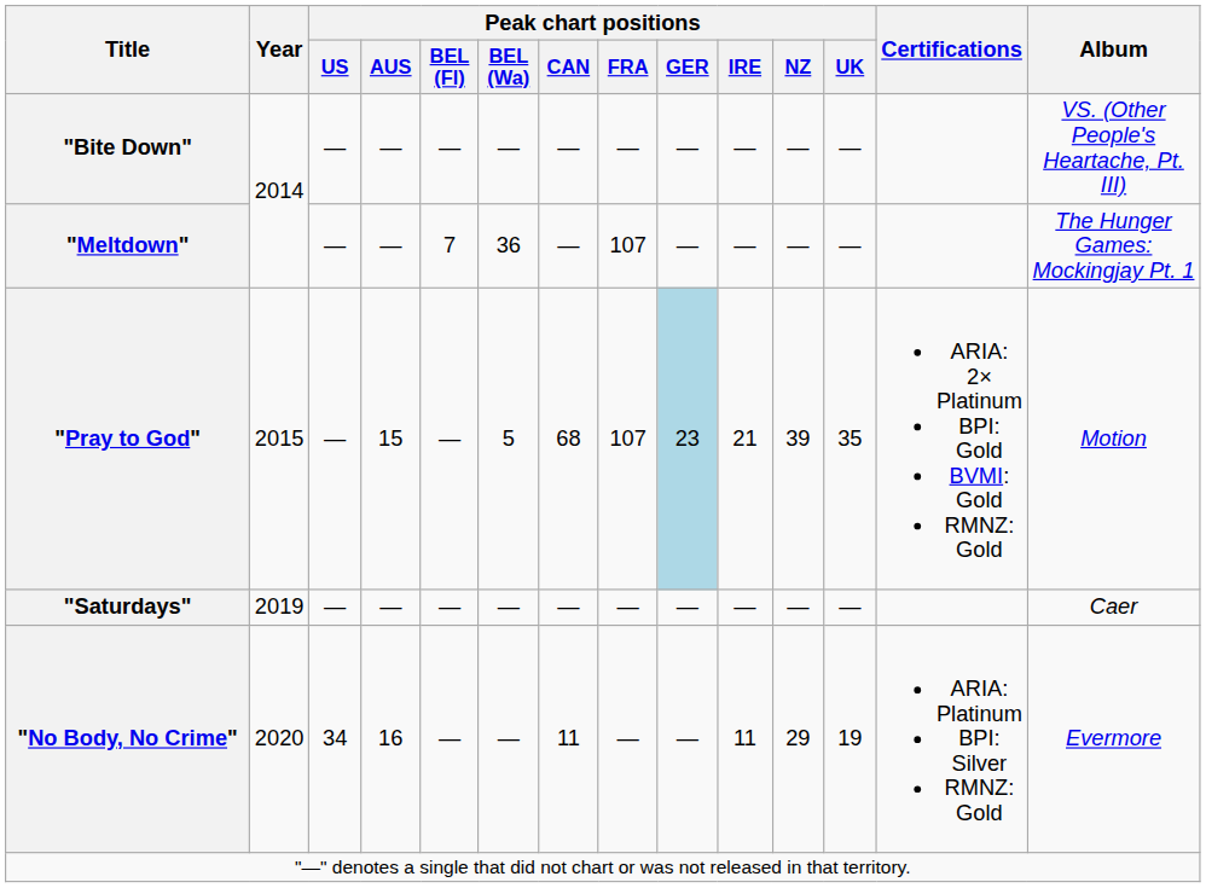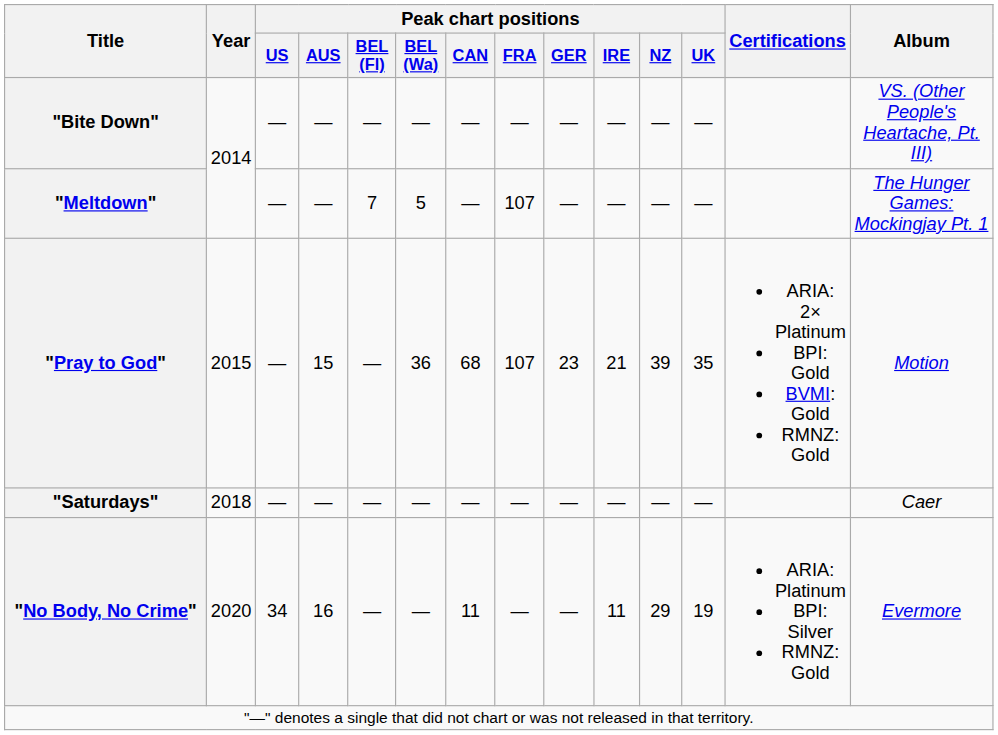 <table class="wikitable plainrowheaders" style="text-align:center;">
 <tr>
 <th scope="col" rowspan="2" style="width:16em;">Title</th>
 <th scope="col" rowspan="2" style="width:1em;">Year</th>
 <th scope="col" colspan="10">Peak chart positions</th>
 <th scope="col" rowspan="2"><a href='#'>Certifications</a></th>
 <th scope="col" rowspan="2" style="width:10em;">Album</th>
 </tr>
 <tr>
 <th scope="col" style="width:3em;font-size:90%;"><a href='#'>US</a><br></th>
 <th scope="col" style="width:3em;font-size:90%;"><a href='#'>AUS</a><br></th>
 <th scope="col" style="width:3em;font-size:90%;"><a href='#'>BEL<br>(Fl)</a><br></th>
 <th scope="col" style="width:3em;font-size:90%;"><a href='#'>BEL<br>(Wa)</a><br></th>
 <th scope="col" style="width:3em;font-size:90%;"><a href='#'>CAN</a><br></th>
 <th scope="col" style="width:3em;font-size:90%;"><a href='#'>FRA</a><br></th>
 <th scope="col" style="width:3em;font-size:90%;"><a href='#'>GER</a><br></th>
 <th scope="col" style="width:3em;font-size:90%;"><a href='#'>IRE</a><br></th>
 <th scope="col" style="width:3em;font-size:90%;"><a href='#'>NZ</a><br></th>
 <th scope="col" style="width:3em;font-size:90%;"><a href='#'>UK</a><br></th>
 </tr>
 <tr>
 <th scope="row">"Bite Down"<br></th>
 <td rowspan="2">2014</td>
 <td>—</td>
 <td>—</td>
 <td>—</td>
 <td>—</td>
 <td>—</td>
 <td>—</td>
 <td>—</td>
 <td>—</td>
 <td>—</td>
 <td>—</td>
 <td></td>
 <td><em><a href='#'>VS. (Other People's Heartache, Pt. III)</a></em></td>
 </tr>
 <tr>
 <th scope="row">"<a href='#'>Meltdown</a>"<br></th>
 <td>—</td>
 <td>—</td>
 <td>7</td>
-<td>36</td>
+<td>5</td>
 <td>—</td>
 <td>107</td>
 <td>—</td>
 <td>—</td>
 <td>—</td>
 <td>—</td>
 <td></td>
 <td><em><a href='#'>The Hunger Games: Mockingjay Pt. 1</a></em></td>
 </tr>
 <tr>
 <th scope="row">"<a href='#'>Pray to God</a>"<br></th>
 <td>2015</td>
 <td>—</td>
 <td>15</td>
 <td>—</td>
-<td>5</td>
+<td>36</td>
 <td>68</td>
 <td>107</td>
-<td style="background: lightblue;">23</td>
+<td>23</td>
 <td>21</td>
 <td>39</td>
 <td>35</td>
 <td><br><ul><li>ARIA: 2× Platinum</li><li>BPI: Gold</li><li><a href='#'>BVMI</a>: Gold</li><li>RMNZ: Gold</li></ul></td>
 <td><em><a href='#'>Motion</a></em></td>
 </tr>
 <tr>
 <th scope="row">"Saturdays"<br></th>
-<td>2019</td>
+<td>2018</td>
 <td>—</td>
 <td>—</td>
 <td>—</td>
 <td>—</td>
 <td>—</td>
 <td>—</td>
 <td>—</td>
 <td>—</td>
 <td>—</td>
 <td>—</td>
 <td></td>
 <td><em>Caer</em></td>
 </tr>
 <tr>
 <th scope="row">"<a href='#'>No Body, No Crime</a>"<br></th>
 <td>2020</td>
 <td>34</td>
 <td>16</td>
 <td>—</td>
 <td>—</td>
 <td>11</td>
 <td>—</td>
 <td>—</td>
 <td>11</td>
 <td>29</td>
 <td>19</td>
 <td><br><ul><li>ARIA: Platinum</li><li>BPI: Silver</li><li>RMNZ: Gold</li></ul></td>
 <td><em><a href='#'>Evermore</a></em></td>
 </tr>
 <tr>
 <td colspan="14" style="font-size:85%">"—" denotes a single that did not chart or was not released in that territory.</td>
 </tr>
 </table>
